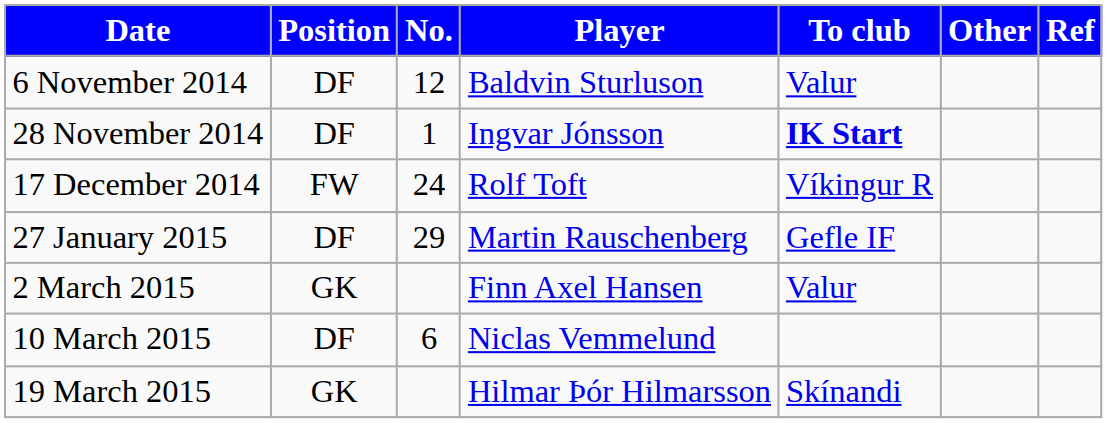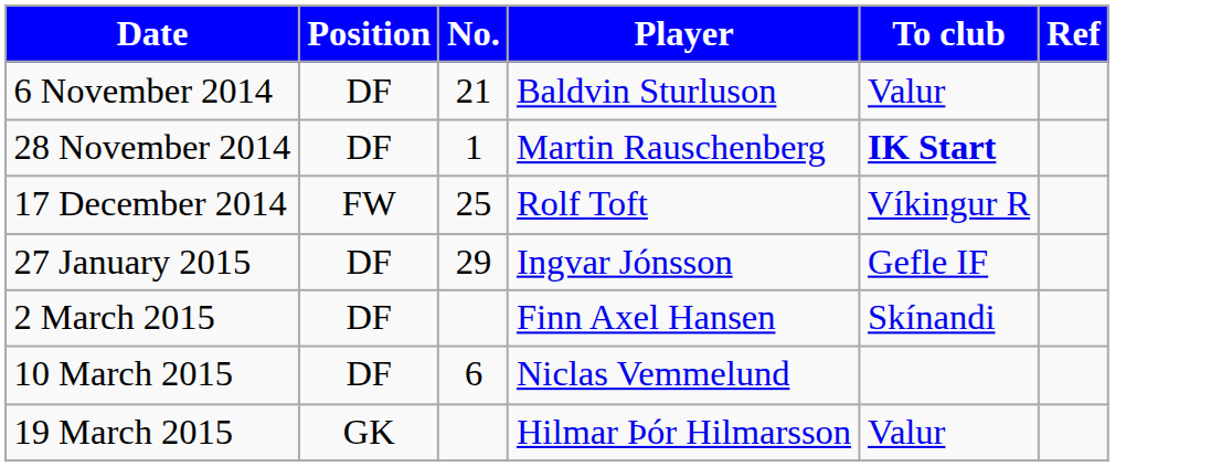 <table class="wikitable sortable">
 <tr>
 <th style="background:#0000FF; color:white;"><strong>Date</strong></th>
 <th style="background:#0000FF; color:white;"><strong>Position</strong></th>
 <th style="background:#0000FF; color:white;"><strong>No.</strong></th>
 <th style="background:#0000FF; color:white;"><strong>Player</strong></th>
 <th style="background:#0000FF; color:white;"><strong>To club</strong></th>
-<th style="background:#0000FF; color:white;"><strong>Other</strong></th>
 <th style="background:#0000FF; color:white;"><strong>Ref</strong></th>
 </tr>
 <tr>
 <td>6 November 2014</td>
 <td style="text-align:center;">DF</td>
-<td style="text-align:center;">12</td>
+<td style="text-align:center;">21</td>
 <td style="text-align:left;"> <a href='#'>Baldvin Sturluson</a></td>
 <td style="text-align:left;"> <a href='#'>Valur</a></td>
-<td style="text-align:center;"></td>
 <td></td>
 </tr>
 <tr>
 <td>28 November 2014</td>
 <td style="text-align:center;">DF</td>
 <td style="text-align:center;">1</td>
-<td style="text-align:left;"> <a href='#'>Ingvar Jónsson</a></td>
+<td style="text-align:left;"> <a href='#'>Martin Rauschenberg</a></td>
 <td style="text-align:left;"><strong> <a href='#'>IK Start</a></strong></td>
-<td></td>
 <td></td>
 </tr>
 <tr>
 <td>17 December 2014</td>
 <td style="text-align:center;">FW</td>
-<td style="text-align:center;">24</td>
+<td style="text-align:center;">25</td>
 <td style="text-align:left;"> <a href='#'>Rolf Toft</a></td>
 <td style="text-align:left;"> <a href='#'>Víkingur R</a></td>
-<td></td>
 <td></td>
 </tr>
 <tr>
 <td>27 January 2015</td>
 <td style="text-align:center;">DF</td>
 <td style="text-align:center;">29</td>
-<td style="text-align:left;"> <a href='#'>Martin Rauschenberg</a></td>
+<td style="text-align:left;"> <a href='#'>Ingvar Jónsson</a></td>
 <td style="text-align:left;"> <a href='#'>Gefle IF</a></td>
-<td></td>
 <td></td>
 </tr>
 <tr>
 <td>2 March 2015</td>
-<td style="text-align:center;">GK</td>
+<td style="text-align:center;">DF</td>
 <td style="text-align:center;"></td>
 <td style="text-align:left;"> <a href='#'>Finn Axel Hansen</a></td>
-<td style="text-align:left;"> <a href='#'>Valur</a></td>
-<td style="text-align:center;"></td>
+<td style="text-align:left;"> <a href='#'>Skínandi</a></td>
 <td></td>
 </tr>
 <tr>
 <td>10 March 2015</td>
 <td style="text-align:center;">DF</td>
 <td style="text-align:center;">6</td>
 <td style="text-align:left;"> <a href='#'>Niclas Vemmelund</a></td>
 <td style="text-align:left;"></td>
 <td></td>
-<td></td>
 </tr>
 <tr>
 <td>19 March 2015</td>
 <td style="text-align:center;">GK</td>
 <td style="text-align:center;"></td>
 <td style="text-align:left;"> <a href='#'>Hilmar Þór Hilmarsson</a></td>
-<td style="text-align:left;"> <a href='#'>Skínandi</a></td>
-<td style="text-align:center;"></td>
+<td style="text-align:left;"> <a href='#'>Valur</a></td>
 <td></td>
 </tr>
 </table>
